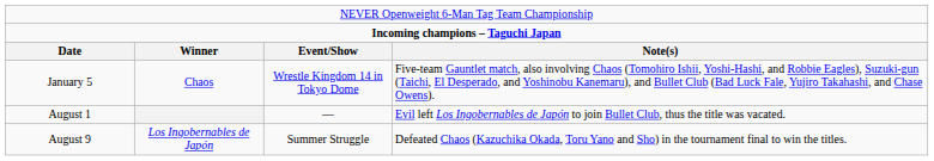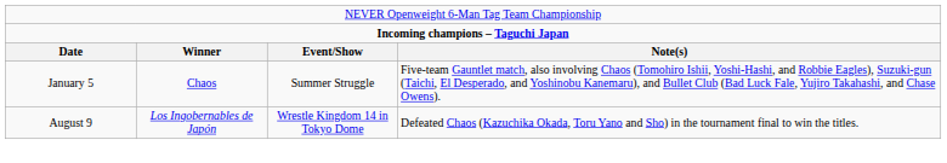 <table class="wikitable" style="text-align:center; width:100%;">
 <tr>
 <td colspan="4" style="text-align: center;"><a href='#'>NEVER Openweight 6-Man Tag Team Championship</a></td>
 </tr>
 <tr>
 <td colspan="4" style="text-align: center;"><strong>Incoming champions – <a href='#'>Taguchi Japan</a> </strong></td>
 </tr>
 <tr>
 <th width=14%>Date</th>
 <th width=14%>Winner</th>
 <th width=14%>Event/Show</th>
 <th width=58%>Note(s)</th>
 </tr>
 <tr>
 <td>January 5</td>
 <td><a href='#'>Chaos</a><br></td>
-<td><a href='#'>Wrestle Kingdom 14 in Tokyo Dome</a><br></td>
+<td>Summer Struggle</td>
 <td style="text-align: left;">Five-team <a href='#'>Gauntlet match</a>, also involving <a href='#'>Chaos</a> (<a href='#'>Tomohiro Ishii</a>, <a href='#'>Yoshi-Hashi</a>, and <a href='#'>Robbie Eagles</a>), <a href='#'>Suzuki-gun</a> (<a href='#'>Taichi</a>, <a href='#'>El Desperado</a>, and <a href='#'>Yoshinobu Kanemaru</a>), and <a href='#'>Bullet Club</a> (<a href='#'>Bad Luck Fale</a>, <a href='#'>Yujiro Takahashi</a>, and <a href='#'>Chase Owens</a>).</td>
-</tr>
-<tr>
-<td>August 1</td>
-<th></th>
-<td>—</td>
-<td align=left><a href='#'>Evil</a> left <em><a href='#'>Los Ingobernables de Japón</a></em> to join <a href='#'>Bullet Club</a>, thus the title was vacated.</td>
 </tr>
 <tr>
 <td>August 9</td>
 <td><em><a href='#'>Los Ingobernables de Japón</a></em><br></td>
-<td>Summer Struggle</td>
+<td><a href='#'>Wrestle Kingdom 14 in Tokyo Dome</a><br></td>
 <td align=left>Defeated <a href='#'>Chaos</a> (<a href='#'>Kazuchika Okada</a>, <a href='#'>Toru Yano</a> and <a href='#'>Sho</a>) in the tournament final to win the titles.</td>
 </tr>
 </table>
